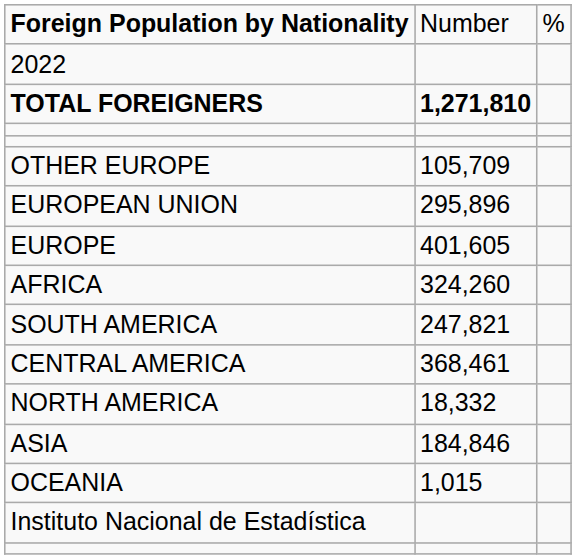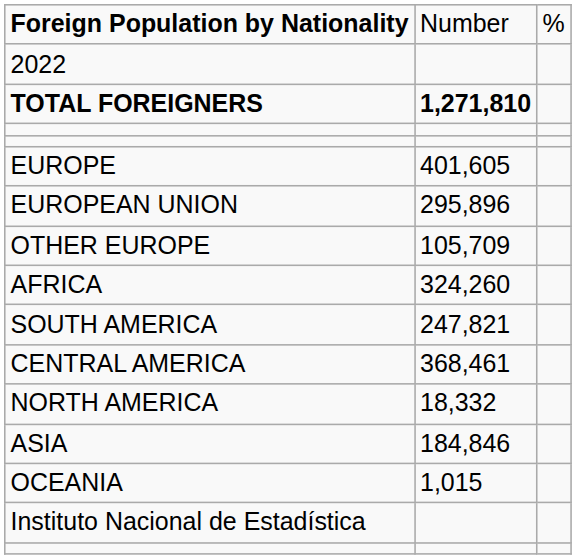 <table class="wikitable">
 <tr>
 <td><strong>Foreign Population by Nationality</strong></td>
 <td>Number</td>
 <td>%</td>
 </tr>
 <tr>
 <td>2022</td>
 <td></td>
 <td></td>
 </tr>
 <tr>
 <td><strong>TOTAL FOREIGNERS</strong></td>
 <td><strong>1,271,810</strong></td>
 <td></td>
 </tr>
 <tr>
 <td></td>
 <td></td>
 <td></td>
 </tr>
 <tr>
 <td></td>
 <td></td>
 <td></td>
 </tr>
 <tr>
-<td>OTHER EUROPE</td>
-<td>105,709</td>
+<td>EUROPE</td>
+<td>401,605</td>
 <td></td>
 </tr>
 <tr>
 <td>EUROPEAN UNION</td>
 <td>295,896</td>
 <td></td>
 </tr>
 <tr>
-<td>EUROPE</td>
-<td>401,605</td>
+<td>OTHER EUROPE</td>
+<td>105,709</td>
 <td></td>
 </tr>
 <tr>
 <td>AFRICA</td>
 <td>324,260</td>
 <td></td>
 </tr>
 <tr>
 <td>SOUTH AMERICA</td>
 <td>247,821</td>
 <td></td>
 </tr>
 <tr>
 <td>CENTRAL AMERICA</td>
 <td>368,461</td>
 <td></td>
 </tr>
 <tr>
 <td>NORTH AMERICA</td>
 <td>18,332</td>
 <td></td>
 </tr>
 <tr>
 <td>ASIA</td>
 <td>184,846</td>
 <td></td>
 </tr>
 <tr>
 <td>OCEANIA</td>
 <td>1,015</td>
 <td></td>
 </tr>
 <tr>
 <td>Instituto Nacional de Estadística</td>
 <td></td>
 <td></td>
 </tr>
 <tr>
 <td></td>
 <td></td>
 </tr>
 </table>
